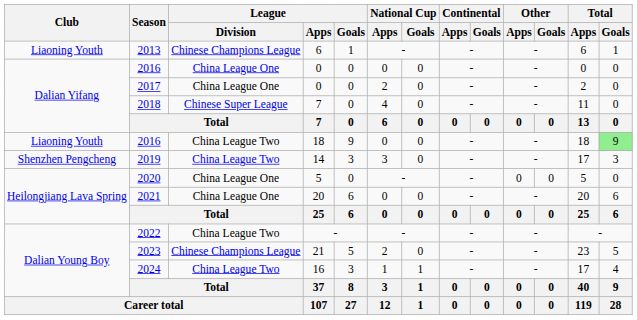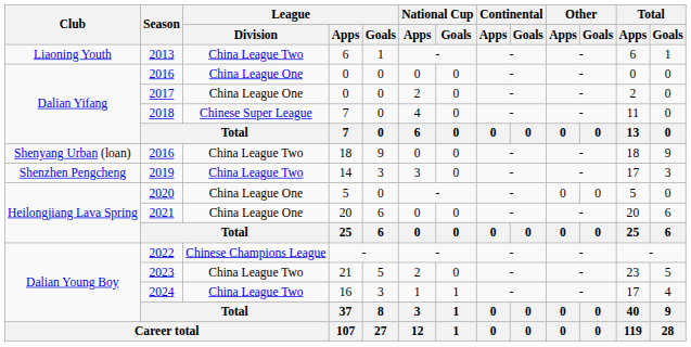 <table class="wikitable" style="text-align: center">
 <tr>
 <th rowspan="2">Club</th>
 <th rowspan="2">Season</th>
 <th colspan="3">League</th>
 <th colspan="2">National Cup</th>
 <th colspan="2">Continental</th>
 <th colspan="2">Other</th>
 <th colspan="2">Total</th>
 </tr>
 <tr>
 <th>Division</th>
 <th>Apps</th>
 <th>Goals</th>
 <th>Apps</th>
 <th>Goals</th>
 <th>Apps</th>
 <th>Goals</th>
 <th>Apps</th>
 <th>Goals</th>
 <th>Apps</th>
 <th>Goals</th>
 </tr>
 <tr>
 <td><a href='#'>Liaoning Youth</a></td>
 <td><a href='#'>2013</a></td>
-<td><a href='#'>Chinese Champions League</a></td>
+<td><a href='#'>China League Two</a></td>
 <td>6</td>
 <td>1</td>
 <td colspan="2">-</td>
 <td colspan="2">-</td>
 <td colspan="2">-</td>
 <td>6</td>
 <td>1</td>
 </tr>
 <tr>
 <td rowspan=4><a href='#'>Dalian Yifang</a></td>
 <td><a href='#'>2016</a></td>
 <td><a href='#'>China League One</a></td>
 <td>0</td>
 <td>0</td>
 <td>0</td>
 <td>0</td>
 <td colspan="2">-</td>
 <td colspan="2">-</td>
 <td>0</td>
 <td>0</td>
 </tr>
 <tr>
 <td><a href='#'>2017</a></td>
 <td>China League One</td>
 <td>0</td>
 <td>0</td>
 <td>2</td>
 <td>0</td>
 <td colspan="2">-</td>
 <td colspan="2">-</td>
 <td>2</td>
 <td>0</td>
 </tr>
 <tr>
 <td><a href='#'>2018</a></td>
 <td><a href='#'>Chinese Super League</a></td>
 <td>7</td>
 <td>0</td>
 <td>4</td>
 <td>0</td>
 <td colspan="2">-</td>
 <td colspan="2">-</td>
 <td>11</td>
 <td>0</td>
 </tr>
 <tr>
 <th colspan="2"><strong>Total</strong></th>
 <th>7</th>
 <th>0</th>
 <th>6</th>
 <th>0</th>
 <th>0</th>
 <th>0</th>
 <th>0</th>
 <th>0</th>
 <th>13</th>
 <th>0</th>
 </tr>
 <tr>
-<td><a href='#'>Liaoning Youth</a></td>
+<td><a href='#'>Shenyang Urban</a> (loan)</td>
 <td><a href='#'>2016</a></td>
 <td>China League Two</td>
 <td>18</td>
 <td>9</td>
 <td>0</td>
 <td>0</td>
 <td colspan="2">-</td>
 <td colspan="2">-</td>
 <td>18</td>
-<td style="background: lightgreen;">9</td>
+<td>9</td>
 </tr>
 <tr>
 <td><a href='#'>Shenzhen Pengcheng</a></td>
 <td><a href='#'>2019</a></td>
 <td rowspan="1"><a href='#'>China League Two</a></td>
 <td>14</td>
 <td>3</td>
 <td>3</td>
 <td>0</td>
 <td colspan="2">-</td>
 <td colspan="2">-</td>
 <td>17</td>
 <td>3</td>
 </tr>
 <tr>
 <td rowspan=3><a href='#'>Heilongjiang Lava Spring</a></td>
 <td><a href='#'>2020</a></td>
 <td>China League One</td>
 <td>5</td>
 <td>0</td>
 <td colspan="2">-</td>
 <td colspan="2">-</td>
 <td>0</td>
 <td>0</td>
 <td>5</td>
 <td>0</td>
 </tr>
 <tr>
 <td><a href='#'>2021</a></td>
 <td>China League One</td>
 <td>20</td>
 <td>6</td>
 <td>0</td>
 <td>0</td>
 <td colspan="2">-</td>
 <td colspan="2">-</td>
 <td>20</td>
 <td>6</td>
 </tr>
 <tr>
 <th colspan="2"><strong>Total</strong></th>
 <th>25</th>
 <th>6</th>
 <th>0</th>
 <th>0</th>
 <th>0</th>
 <th>0</th>
 <th>0</th>
 <th>0</th>
 <th>25</th>
 <th>6</th>
 </tr>
 <tr>
 <td rowspan=4><a href='#'>Dalian Young Boy</a></td>
 <td><a href='#'>2022</a></td>
-<td>China League Two</td>
+<td><a href='#'>Chinese Champions League</a></td>
 <td colspan="2">-</td>
 <td colspan="2">-</td>
 <td colspan="2">-</td>
 <td colspan="2">-</td>
 <td colspan="2">-</td>
 </tr>
 <tr>
 <td><a href='#'>2023</a></td>
-<td><a href='#'>Chinese Champions League</a></td>
+<td>China League Two</td>
 <td>21</td>
 <td>5</td>
 <td>2</td>
 <td>0</td>
 <td colspan="2">-</td>
 <td colspan="2">-</td>
 <td>23</td>
 <td>5</td>
 </tr>
 <tr>
 <td><a href='#'>2024</a></td>
 <td><a href='#'>China League Two</a></td>
 <td>16</td>
 <td>3</td>
 <td>1</td>
 <td>1</td>
 <td colspan="2">-</td>
 <td colspan="2">-</td>
 <td>17</td>
 <td>4</td>
 </tr>
 <tr>
 <th colspan="2"><strong>Total</strong></th>
 <th>37</th>
 <th>8</th>
 <th>3</th>
 <th>1</th>
 <th>0</th>
 <th>0</th>
 <th>0</th>
 <th>0</th>
 <th>40</th>
 <th>9</th>
 </tr>
 <tr>
 <th colspan=3>Career total</th>
 <th>107</th>
 <th>27</th>
 <th>12</th>
 <th>1</th>
 <th>0</th>
 <th>0</th>
 <th>0</th>
 <th>0</th>
 <th>119</th>
 <th>28</th>
 </tr>
 </table>
